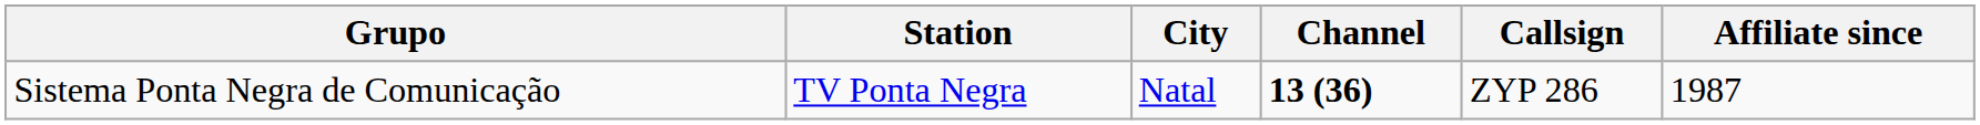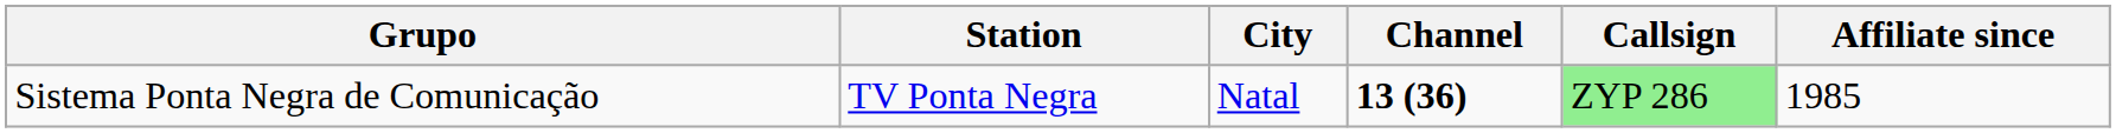 <table class = "wikitable" style = "width: 100%">
 <tr>
 <th>Grupo</th>
 <th>Station</th>
 <th>City</th>
 <th>Channel</th>
 <th>Callsign</th>
 <th>Affiliate since</th>
 </tr>
 <tr>
 <td>Sistema Ponta Negra de Comunicação</td>
 <td><a href='#'>TV Ponta Negra</a></td>
 <td><a href='#'>Natal</a></td>
 <td><strong>13 (36)</strong></td>
-<td>ZYP 286</td>
-<td>1987</td>
+<td style="background: lightgreen;">ZYP 286</td>
+<td>1985</td>
 </tr>
 </table>
